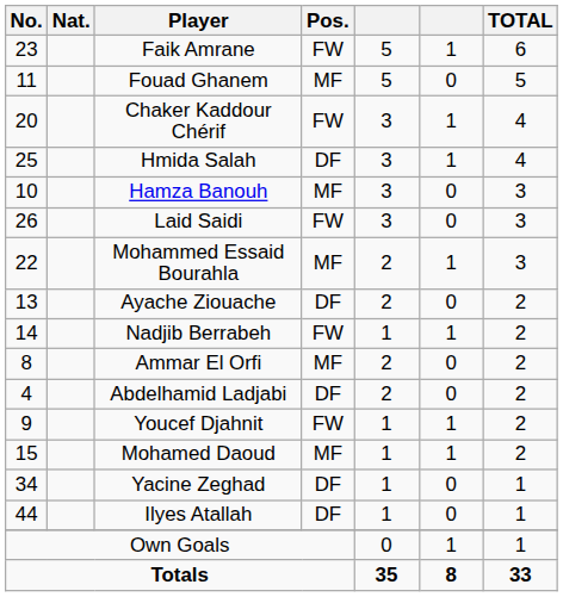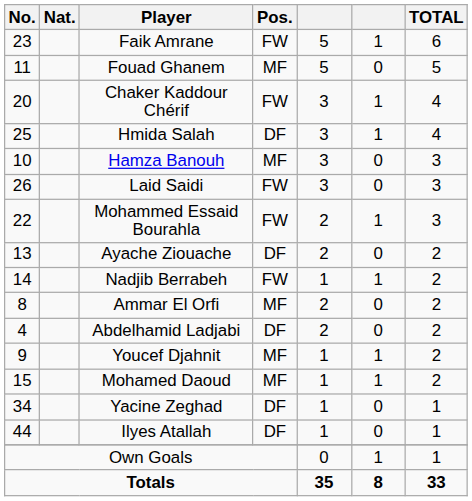 <table class="wikitable sortable alternance"  style="font-size:85%; text-align:center; line-height:14px; width:60%;">
 <tr>
 <th width=10>No.</th>
 <th width=10>Nat.</th>
 <th width=140>Player</th>
 <th width=10>Pos.</th>
 <th width=40></th>
 <th width=40></th>
 <th width=10>TOTAL</th>
 </tr>
 <tr>
 <td>23</td>
 <td></td>
 <td>Faik Amrane</td>
 <td>FW</td>
 <td>5</td>
 <td>1</td>
 <td>6</td>
 </tr>
 <tr>
 <td>11</td>
 <td></td>
 <td>Fouad Ghanem</td>
 <td>MF</td>
 <td>5</td>
 <td>0</td>
 <td>5</td>
 </tr>
 <tr>
 <td>20</td>
 <td></td>
 <td>Chaker Kaddour Chérif</td>
 <td>FW</td>
 <td>3</td>
 <td>1</td>
 <td>4</td>
 </tr>
 <tr>
 <td>25</td>
 <td></td>
 <td>Hmida Salah</td>
 <td>DF</td>
 <td>3</td>
 <td>1</td>
 <td>4</td>
 </tr>
 <tr>
 <td>10</td>
 <td></td>
 <td><a href='#'>Hamza Banouh</a></td>
 <td>MF</td>
 <td>3</td>
 <td>0</td>
 <td>3</td>
 </tr>
 <tr>
 <td>26</td>
 <td></td>
 <td>Laid Saidi</td>
 <td>FW</td>
 <td>3</td>
 <td>0</td>
 <td>3</td>
 </tr>
 <tr>
 <td>22</td>
 <td></td>
 <td>Mohammed Essaid Bourahla</td>
-<td>MF</td>
+<td>FW</td>
 <td>2</td>
 <td>1</td>
 <td>3</td>
 </tr>
 <tr>
 <td>13</td>
 <td></td>
 <td>Ayache Ziouache</td>
 <td>DF</td>
 <td>2</td>
 <td>0</td>
 <td>2</td>
 </tr>
 <tr>
 <td>14</td>
 <td></td>
 <td>Nadjib Berrabeh</td>
 <td>FW</td>
 <td>1</td>
 <td>1</td>
 <td>2</td>
 </tr>
 <tr>
 <td>8</td>
 <td></td>
 <td>Ammar El Orfi</td>
 <td>MF</td>
 <td>2</td>
 <td>0</td>
 <td>2</td>
 </tr>
 <tr>
 <td>4</td>
 <td></td>
 <td>Abdelhamid Ladjabi</td>
 <td>DF</td>
 <td>2</td>
 <td>0</td>
 <td>2</td>
 </tr>
 <tr>
 <td>9</td>
 <td></td>
 <td>Youcef Djahnit</td>
-<td>FW</td>
+<td>MF</td>
 <td>1</td>
 <td>1</td>
 <td>2</td>
 </tr>
 <tr>
 <td>15</td>
 <td></td>
 <td>Mohamed Daoud</td>
 <td>MF</td>
 <td>1</td>
 <td>1</td>
 <td>2</td>
 </tr>
 <tr>
 <td>34</td>
 <td></td>
 <td>Yacine Zeghad</td>
 <td>DF</td>
 <td>1</td>
 <td>0</td>
 <td>1</td>
 </tr>
 <tr>
 <td>44</td>
 <td></td>
 <td>Ilyes Atallah</td>
 <td>DF</td>
 <td>1</td>
 <td>0</td>
 <td>1</td>
 </tr>
 <tr>
 </tr>
 <tr class="sortbottom">
 <td colspan="4">Own Goals</td>
 <td>0</td>
 <td>1</td>
 <td>1</td>
 </tr>
 <tr class="sortbottom">
 <td colspan="4"><strong>Totals</strong></td>
 <td><strong>35</strong></td>
 <td><strong>8</strong></td>
 <td><strong>33</strong></td>
 </tr>
 </table>
